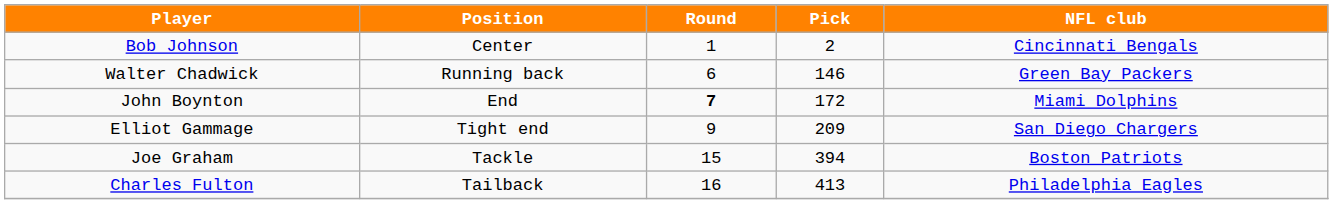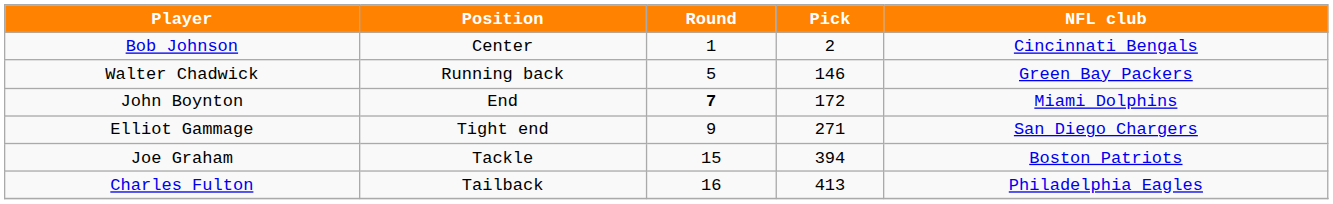 <table class="wikitable" width="80%">
 <tr align="center"  style="background:#FF8200;color:#FFFFFF;">
 <td><strong>Player</strong></td>
 <td><strong>Position</strong></td>
 <td><strong>Round</strong></td>
 <td><strong>Pick</strong></td>
 <td><strong>NFL club</strong></td>
 </tr>
 <tr align="center" bgcolor="">
 <td><a href='#'>Bob Johnson</a></td>
 <td>Center</td>
 <td>1</td>
 <td>2</td>
 <td><a href='#'>Cincinnati Bengals</a></td>
 </tr>
 <tr align="center" bgcolor="">
 <td>Walter Chadwick</td>
 <td>Running back</td>
-<td>6</td>
+<td>5</td>
 <td>146</td>
 <td><a href='#'>Green Bay Packers</a></td>
 </tr>
 <tr align="center" bgcolor="">
 <td>John Boynton</td>
 <td>End</td>
 <td><strong>7</strong></td>
 <td>172</td>
 <td><a href='#'>Miami Dolphins</a></td>
 </tr>
 <tr align="center" bgcolor="">
 <td>Elliot Gammage</td>
 <td>Tight end</td>
 <td>9</td>
-<td>209</td>
+<td>271</td>
 <td><a href='#'>San Diego Chargers</a></td>
 </tr>
 <tr align="center" bgcolor="">
 <td>Joe Graham</td>
 <td>Tackle</td>
 <td>15</td>
 <td>394</td>
 <td><a href='#'>Boston Patriots</a></td>
 </tr>
 <tr align="center" bgcolor="">
 <td><a href='#'>Charles Fulton</a></td>
 <td>Tailback</td>
 <td>16</td>
 <td>413</td>
 <td><a href='#'>Philadelphia Eagles</a></td>
 </tr>
 <tr align="center" bgcolor="">
 </tr>
 </table>
